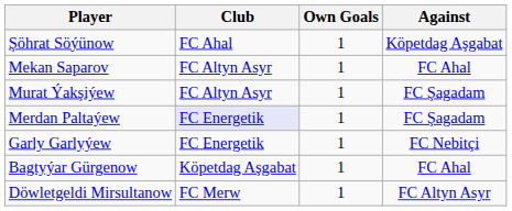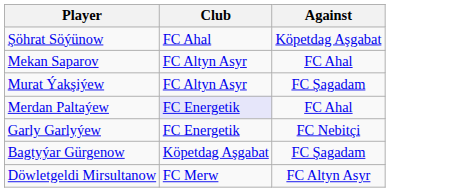 <table class="wikitable" style="text-align:center">
 <tr>
 <th>Player</th>
 <th>Club</th>
-<th>Own Goals</th>
 <th>Against</th>
 </tr>
 <tr>
 <td align="left"> <a href='#'>Şöhrat Söýünow</a></td>
 <td align="left"><a href='#'>FC Ahal</a></td>
-<td>1</td>
 <td><a href='#'>Köpetdag Aşgabat</a></td>
 </tr>
 <tr>
 <td align="left"> <a href='#'>Mekan Saparov</a></td>
 <td align="left"><a href='#'>FC Altyn Asyr</a></td>
-<td>1</td>
 <td><a href='#'>FC Ahal</a></td>
 </tr>
 <tr>
 <td align="left"> <a href='#'>Murat Ýakşiýew</a></td>
 <td align="left"><a href='#'>FC Altyn Asyr</a></td>
-<td>1</td>
 <td><a href='#'>FC Şagadam</a></td>
 </tr>
 <tr>
 <td align="left"> <a href='#'>Merdan Paltaýew</a></td>
 <td align="left" style="background: lavender;"><a href='#'>FC Energetik</a></td>
-<td>1</td>
-<td><a href='#'>FC Şagadam</a></td>
+<td><a href='#'>FC Ahal</a></td>
 </tr>
 <tr>
 <td align="left"> <a href='#'>Garly Garlyýew</a></td>
 <td align="left"><a href='#'>FC Energetik</a></td>
-<td>1</td>
 <td><a href='#'>FC Nebitçi</a></td>
 </tr>
 <tr>
 <td align="left"> <a href='#'>Bagtyýar Gürgenow</a></td>
 <td align="left"><a href='#'>Köpetdag Aşgabat</a></td>
-<td>1</td>
-<td><a href='#'>FC Ahal</a></td>
+<td><a href='#'>FC Şagadam</a></td>
 </tr>
 <tr>
 <td align="left"> <a href='#'>Döwletgeldi Mirsultanow</a></td>
 <td align="left"><a href='#'>FC Merw</a></td>
-<td>1</td>
 <td><a href='#'>FC Altyn Asyr</a></td>
 </tr>
 </table>
